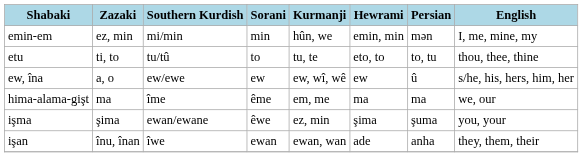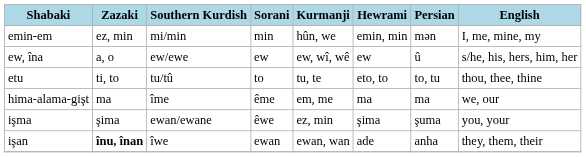 <table border="1" cellpadding="4" cellspacing="0" style="border:1px solid #aaa; border-collapse:collapse">
 <tr bgcolor="#ADD8E6">
 <th>Shabaki</th>
 <th>Zazaki</th>
 <th>Southern Kurdish</th>
 <th>Sorani</th>
 <th>Kurmanji</th>
 <th>Hewrami</th>
 <th>Persian</th>
 <th>English</th>
 </tr>
 <tr ->
 <td>emin-em</td>
 <td>ez, min</td>
 <td>mi/min</td>
 <td>min</td>
 <td>hûn, we</td>
 <td>emin, min</td>
 <td>mən</td>
 <td>I, me, mine, my</td>
 </tr>
 <tr ->
+<td>ew, îna</td>
+<td>a, o</td>
+<td>ew/ewe</td>
+<td>ew</td>
+<td>ew, wî, wê</td>
+<td>ew</td>
+<td>û</td>
+<td>s/he, his, hers, him, her</td>
+</tr>
+<tr ->
 <td>etu</td>
 <td>ti, to</td>
 <td>tu/tû</td>
 <td>to</td>
 <td>tu, te</td>
 <td>eto, to</td>
 <td>to, tu</td>
 <td>thou, thee, thine</td>
-</tr>
-<tr ->
-<td>ew, îna</td>
-<td>a, o</td>
-<td>ew/ewe</td>
-<td>ew</td>
-<td>ew, wî, wê</td>
-<td>ew</td>
-<td>û</td>
-<td>s/he, his, hers, him, her</td>
 </tr>
 <tr ->
 <td>hima-alama-gişt</td>
 <td>ma</td>
 <td>îme</td>
 <td>ême</td>
 <td>em, me</td>
 <td>ma</td>
 <td>ma</td>
 <td>we, our</td>
 </tr>
 <tr ->
 <td>işma</td>
 <td>şima</td>
 <td>ewan/ewane</td>
 <td>êwe</td>
 <td>ez, min</td>
 <td>şima</td>
 <td>şuma</td>
 <td>you, your</td>
 </tr>
 <tr ->
 <td>işan</td>
-<td>înu, înan</td>
+<td><strong>înu, înan</strong></td>
 <td>îwe</td>
 <td>ewan</td>
 <td>ewan, wan</td>
 <td>ade</td>
 <td>anha</td>
 <td>they, them, their</td>
 </tr>
 <tr ->
 </tr>
 </table>
